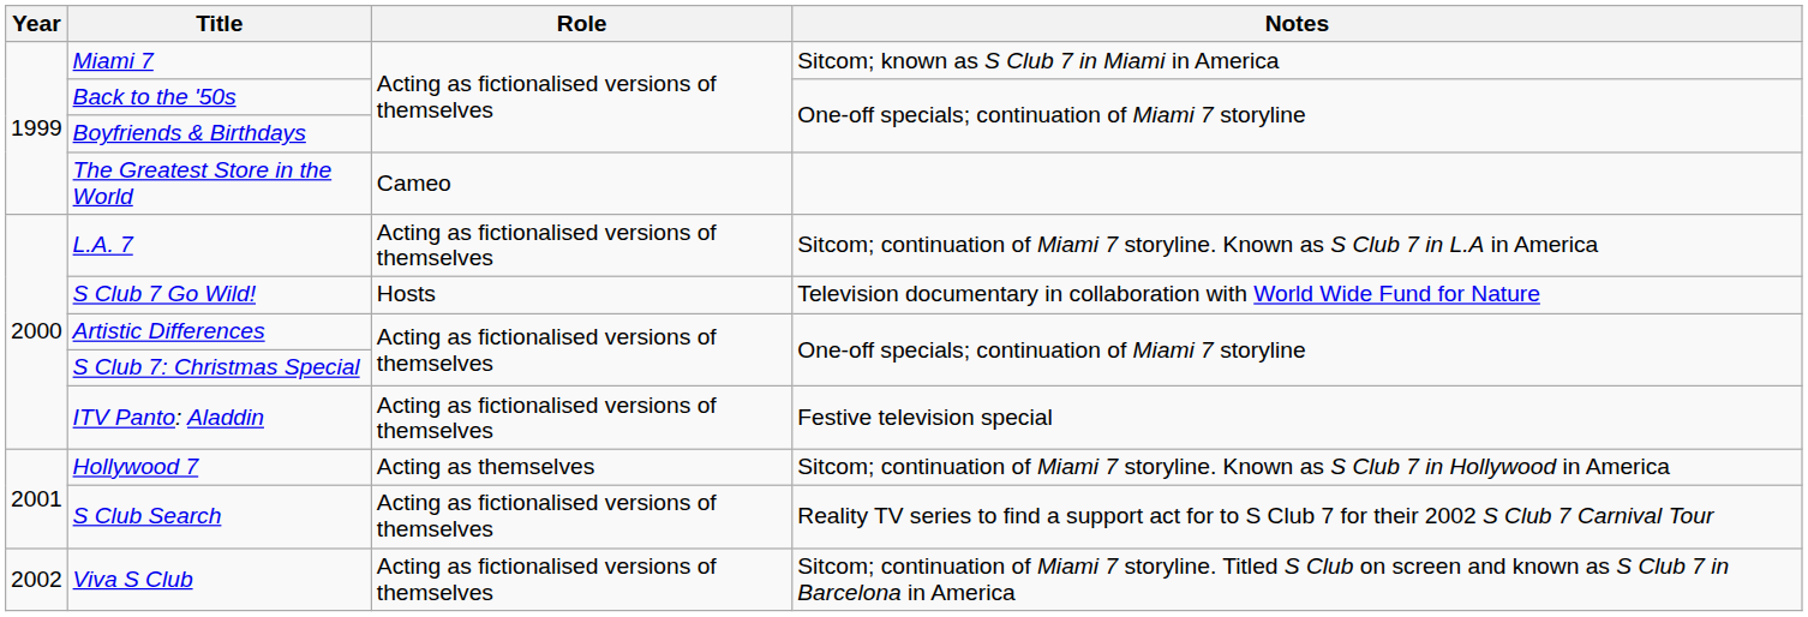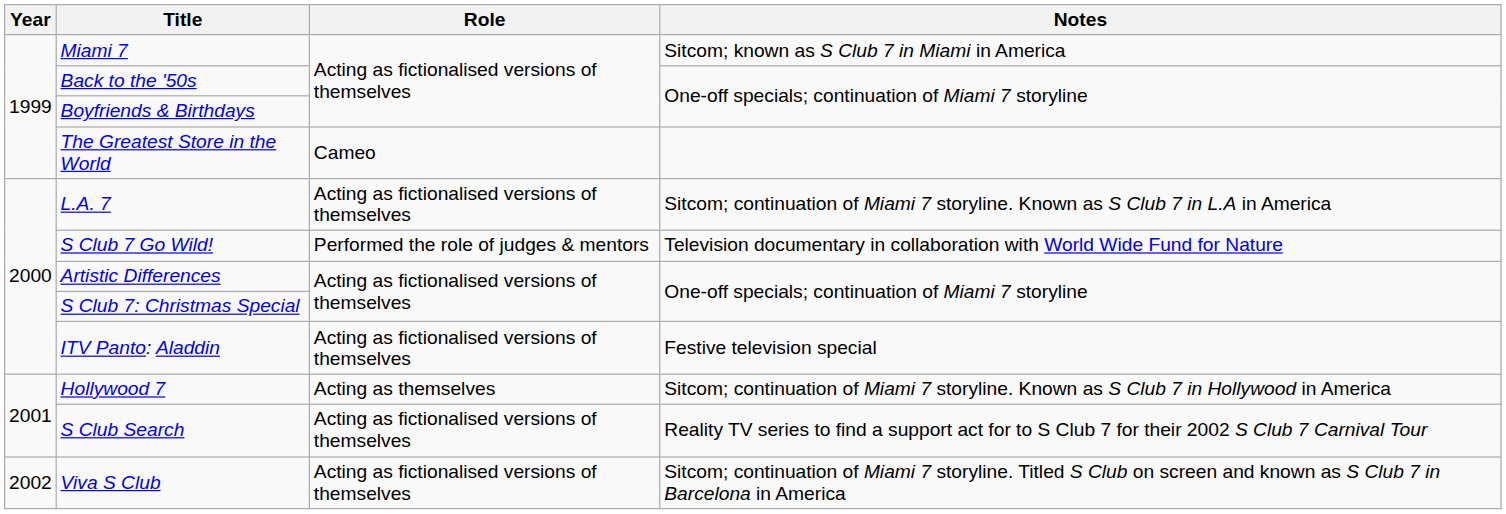 <table class="wikitable sortable">
 <tr>
 <th>Year</th>
 <th>Title</th>
 <th>Role</th>
 <th>Notes</th>
 </tr>
 <tr>
 <td rowspan=4>1999</td>
 <td><em><a href='#'>Miami 7</a></em></td>
 <td rowspan=3>Acting as fictionalised versions of themselves</td>
 <td>Sitcom; known as <em>S Club 7 in Miami</em> in America</td>
 </tr>
 <tr>
 <td><em><a href='#'>Back to the '50s</a></em></td>
 <td rowspan=2>One-off specials; continuation of <em>Miami 7</em> storyline</td>
 </tr>
 <tr>
 <td><em><a href='#'>Boyfriends & Birthdays</a></em></td>
 </tr>
 <tr>
 <td><em><a href='#'>The Greatest Store in the World</a></em></td>
 <td>Cameo</td>
 <td></td>
 </tr>
 <tr>
 <td rowspan=5>2000</td>
 <td><em><a href='#'>L.A. 7</a></em></td>
 <td>Acting as fictionalised versions of themselves</td>
 <td>Sitcom; continuation of <em>Miami 7</em> storyline. Known as <em>S Club 7 in L.A</em> in America</td>
 </tr>
 <tr>
 <td><em><a href='#'>S Club 7 Go Wild!</a></em></td>
-<td>Hosts</td>
+<td>Performed the role of judges & mentors</td>
 <td>Television documentary in collaboration with <a href='#'>World Wide Fund for Nature</a></td>
 </tr>
 <tr>
 <td><em><a href='#'>Artistic Differences</a></em></td>
 <td rowspan=2>Acting as fictionalised versions of themselves</td>
 <td rowspan=2>One-off specials; continuation of <em>Miami 7</em> storyline</td>
 </tr>
 <tr>
 <td><em><a href='#'>S Club 7: Christmas Special</a></em></td>
 </tr>
 <tr>
 <td><em><a href='#'>ITV Panto</a>: <a href='#'>Aladdin</a></em></td>
 <td>Acting as fictionalised versions of themselves</td>
 <td>Festive television special</td>
 </tr>
 <tr>
 <td rowspan=2>2001</td>
 <td><em><a href='#'>Hollywood 7</a></em></td>
 <td>Acting as themselves</td>
 <td>Sitcom; continuation of <em>Miami 7</em> storyline. Known as <em>S Club 7 in Hollywood</em> in America</td>
 </tr>
 <tr>
 <td><em><a href='#'>S Club Search</a></em></td>
 <td>Acting as fictionalised versions of themselves</td>
 <td>Reality TV series to find a support act for to S Club 7 for their 2002 <em>S Club 7 Carnival Tour</em></td>
 </tr>
 <tr>
 <td>2002</td>
 <td><em><a href='#'>Viva S Club</a></em></td>
 <td>Acting as fictionalised versions of themselves</td>
 <td>Sitcom; continuation of <em>Miami 7</em> storyline. Titled <em>S Club</em> on screen and known as <em>S Club 7 in Barcelona</em> in America</td>
 </tr>
 </table>
